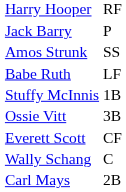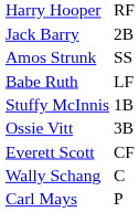 <table>
 <tr>
 <td><a href='#'>Harry Hooper</a></td>
 <td>RF</td>
 </tr>
 <tr>
 <td><a href='#'>Jack Barry</a></td>
-<td>P</td>
+<td>2B</td>
 </tr>
 <tr>
 <td><a href='#'>Amos Strunk</a></td>
 <td>SS</td>
 </tr>
 <tr>
 <td><a href='#'>Babe Ruth</a></td>
 <td>LF</td>
 </tr>
 <tr>
 <td><a href='#'>Stuffy McInnis</a></td>
 <td>1B</td>
 </tr>
 <tr>
 <td><a href='#'>Ossie Vitt</a></td>
 <td>3B</td>
 </tr>
 <tr>
 <td><a href='#'>Everett Scott</a></td>
 <td>CF</td>
 </tr>
 <tr>
 <td><a href='#'>Wally Schang</a></td>
 <td>C</td>
 </tr>
 <tr>
 <td><a href='#'>Carl Mays</a></td>
-<td>2B</td>
+<td>P</td>
 </tr>
 <tr>
 </tr>
 </table>
